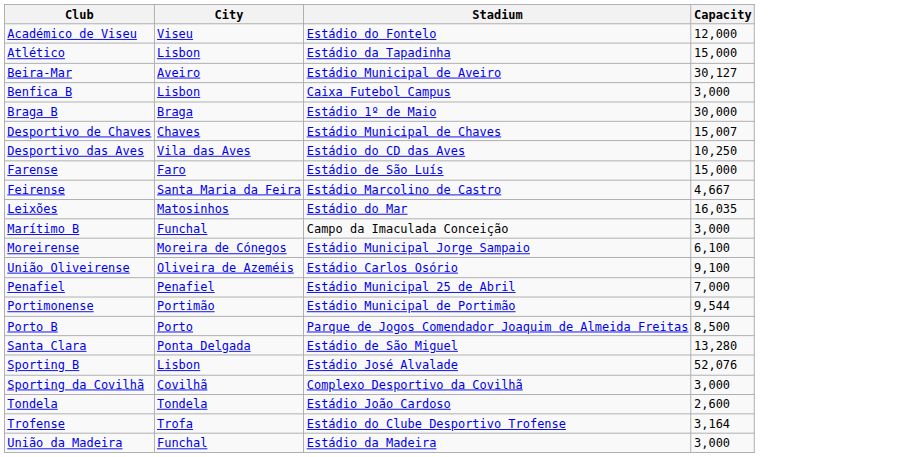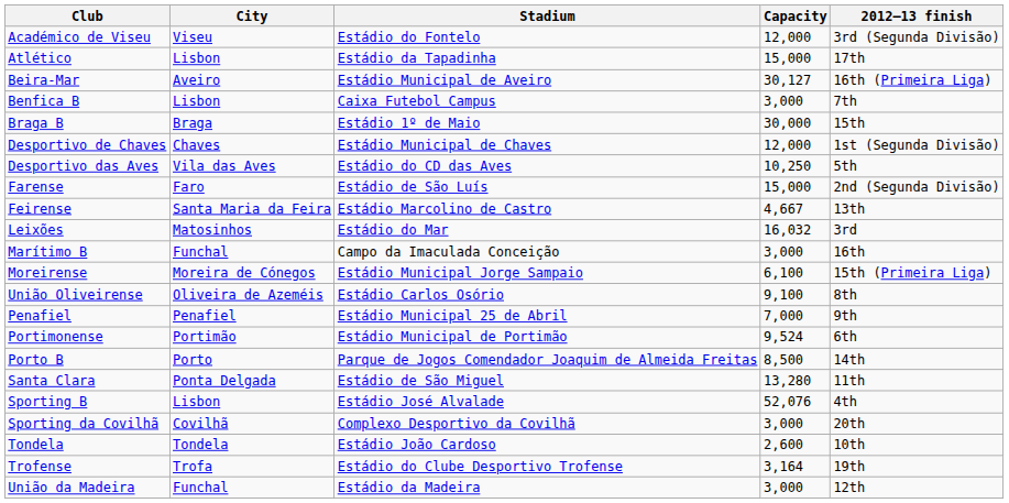 <table class="wikitable sortable">
 <tr>
 <th>Club</th>
 <th>City</th>
 <th>Stadium</th>
 <th>Capacity</th>
+<th data-sort-type="number">2012–13 finish</th>
 </tr>
 <tr>
 <td><a href='#'>Académico de Viseu</a></td>
 <td><a href='#'>Viseu</a></td>
 <td><a href='#'>Estádio do Fontelo</a></td>
 <td>12,000</td>
+<td>3rd (Segunda Divisão)</td>
 </tr>
 <tr>
 <td><a href='#'>Atlético</a></td>
 <td><a href='#'>Lisbon</a></td>
 <td><a href='#'>Estádio da Tapadinha</a></td>
 <td>15,000</td>
+<td>17th</td>
 </tr>
 <tr>
 <td><a href='#'>Beira-Mar</a></td>
 <td><a href='#'>Aveiro</a></td>
 <td><a href='#'>Estádio Municipal de Aveiro</a></td>
 <td>30,127</td>
+<td>16th (<a href='#'>Primeira Liga</a>)</td>
 </tr>
 <tr>
 <td><a href='#'>Benfica B</a></td>
 <td><a href='#'>Lisbon</a></td>
 <td><a href='#'>Caixa Futebol Campus</a></td>
 <td>3,000</td>
+<td>7th</td>
 </tr>
 <tr>
 <td><a href='#'>Braga B</a></td>
 <td><a href='#'>Braga</a></td>
 <td><a href='#'>Estádio 1º de Maio</a></td>
 <td>30,000</td>
+<td>15th</td>
 </tr>
 <tr>
 <td><a href='#'>Desportivo de Chaves</a></td>
 <td><a href='#'>Chaves</a></td>
 <td><a href='#'>Estádio Municipal de Chaves</a></td>
-<td>15,007</td>
+<td>12,000</td>
+<td>1st (Segunda Divisão)</td>
 </tr>
 <tr>
 <td><a href='#'>Desportivo das Aves</a></td>
 <td><a href='#'>Vila das Aves</a></td>
 <td><a href='#'>Estádio do CD das Aves</a></td>
 <td>10,250</td>
+<td>5th</td>
 </tr>
 <tr>
 <td><a href='#'>Farense</a></td>
 <td><a href='#'>Faro</a></td>
 <td><a href='#'>Estádio de São Luís</a></td>
 <td>15,000</td>
+<td>2nd (Segunda Divisão)</td>
 </tr>
 <tr>
 <td><a href='#'>Feirense</a></td>
 <td><a href='#'>Santa Maria da Feira</a></td>
 <td><a href='#'>Estádio Marcolino de Castro</a></td>
 <td>4,667</td>
+<td>13th</td>
 </tr>
 <tr>
 <td><a href='#'>Leixões</a></td>
 <td><a href='#'>Matosinhos</a></td>
 <td><a href='#'>Estádio do Mar</a></td>
-<td>16,035</td>
+<td>16,032</td>
+<td>3rd</td>
 </tr>
 <tr>
 <td><a href='#'>Marítimo B</a></td>
 <td><a href='#'>Funchal</a></td>
 <td>Campo da Imaculada Conceição</td>
 <td>3,000</td>
+<td>16th</td>
 </tr>
 <tr>
 <td><a href='#'>Moreirense</a></td>
 <td><a href='#'>Moreira de Cónegos</a></td>
 <td><a href='#'>Estádio Municipal Jorge Sampaio</a></td>
 <td>6,100</td>
+<td>15th (<a href='#'>Primeira Liga</a>)</td>
 </tr>
 <tr>
 <td><a href='#'>União Oliveirense</a></td>
 <td><a href='#'>Oliveira de Azeméis</a></td>
 <td><a href='#'>Estádio Carlos Osório</a></td>
 <td>9,100</td>
+<td>8th</td>
 </tr>
 <tr>
 <td><a href='#'>Penafiel</a></td>
 <td><a href='#'>Penafiel</a></td>
 <td><a href='#'>Estádio Municipal 25 de Abril</a></td>
 <td>7,000</td>
+<td>9th</td>
 </tr>
 <tr>
 <td><a href='#'>Portimonense</a></td>
 <td><a href='#'>Portimão</a></td>
 <td><a href='#'>Estádio Municipal de Portimão</a></td>
-<td>9,544</td>
+<td>9,524</td>
+<td>6th</td>
 </tr>
 <tr>
 <td><a href='#'>Porto B</a></td>
 <td><a href='#'>Porto</a></td>
 <td><a href='#'>Parque de Jogos Comendador Joaquim de Almeida Freitas</a></td>
 <td>8,500</td>
+<td>14th</td>
 </tr>
 <tr>
 <td><a href='#'>Santa Clara</a></td>
 <td><a href='#'>Ponta Delgada</a></td>
 <td><a href='#'>Estádio de São Miguel</a></td>
 <td>13,280</td>
+<td>11th</td>
 </tr>
 <tr>
 <td><a href='#'>Sporting B</a></td>
 <td><a href='#'>Lisbon</a></td>
 <td><a href='#'>Estádio José Alvalade</a></td>
 <td>52,076</td>
+<td>4th</td>
 </tr>
 <tr>
 <td><a href='#'>Sporting da Covilhã</a></td>
 <td><a href='#'>Covilhã</a></td>
 <td><a href='#'>Complexo Desportivo da Covilhã</a></td>
 <td>3,000</td>
+<td>20th</td>
 </tr>
 <tr>
 <td><a href='#'>Tondela</a></td>
 <td><a href='#'>Tondela</a></td>
 <td><a href='#'>Estádio João Cardoso</a></td>
 <td>2,600</td>
+<td>10th</td>
 </tr>
 <tr>
 <td><a href='#'>Trofense</a></td>
 <td><a href='#'>Trofa</a></td>
 <td><a href='#'>Estádio do Clube Desportivo Trofense</a></td>
 <td>3,164</td>
+<td>19th</td>
 </tr>
 <tr>
 <td><a href='#'>União da Madeira</a></td>
 <td><a href='#'>Funchal</a></td>
 <td><a href='#'>Estádio da Madeira</a></td>
 <td>3,000</td>
+<td>12th</td>
 </tr>
 </table>
